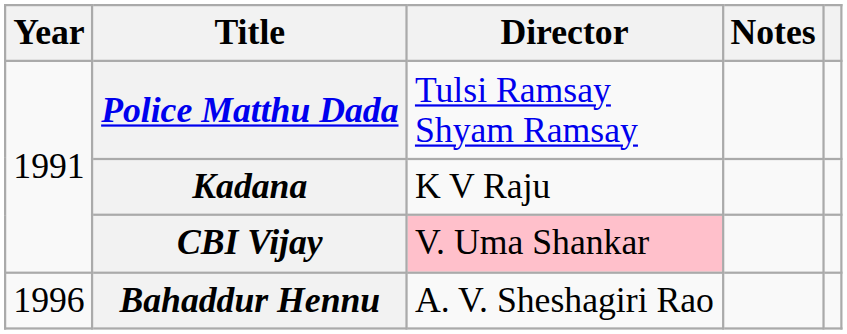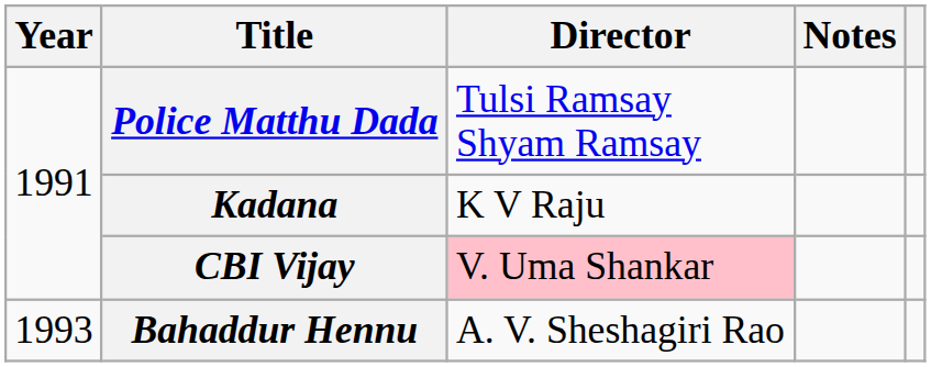 <table class="wikitable sortable">
 <tr>
 <th>Year</th>
 <th>Title</th>
 <th>Director</th>
 <th>Notes</th>
 <th></th>
 </tr>
 <tr>
 <td rowspan="3">1991</td>
 <th><em><a href='#'>Police Matthu Dada</a></em></th>
 <td><a href='#'>Tulsi Ramsay</a><br><a href='#'>Shyam Ramsay</a></td>
 <td></td>
 <td></td>
 </tr>
 <tr>
 <th><em>Kadana</em></th>
 <td>K V Raju</td>
 <td></td>
 <td></td>
 </tr>
 <tr>
 <th><em>CBI Vijay</em></th>
 <td style="background: pink;">V. Uma Shankar</td>
 <td></td>
 <td></td>
 </tr>
 <tr>
-<td rowspan="1">1996</td>
+<td rowspan="1">1993</td>
 <th><em>Bahaddur Hennu</em></th>
 <td>A. V. Sheshagiri Rao</td>
 <td></td>
 <td></td>
 </tr>
 </table>
